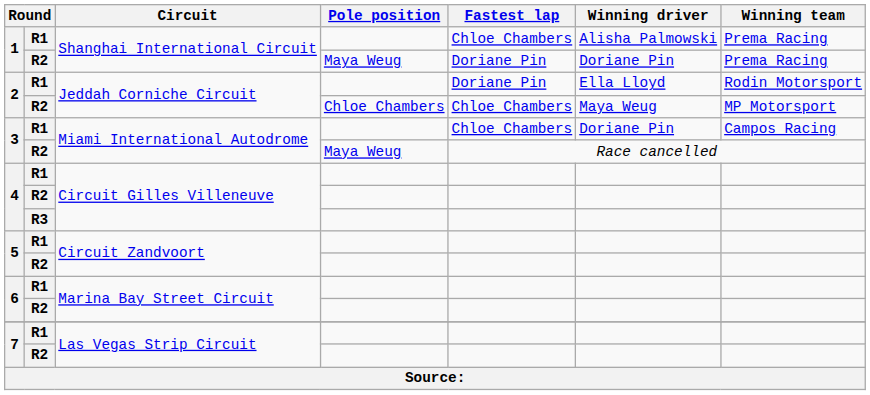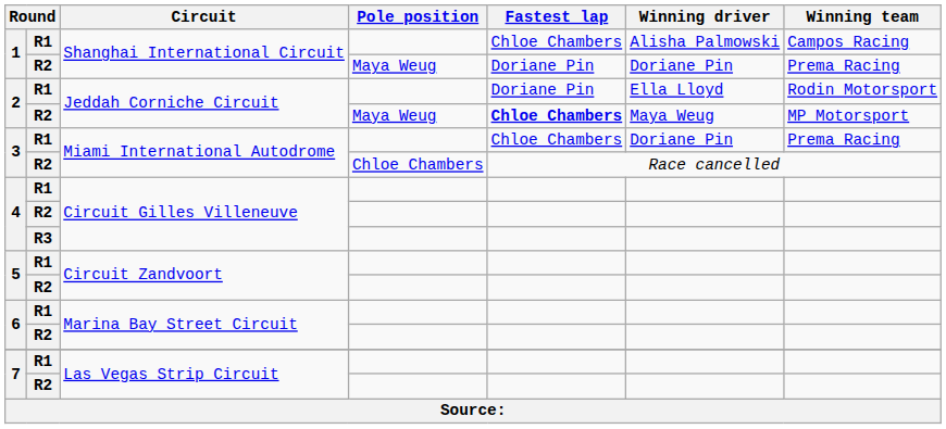 <table class="wikitable" style="font-size: 85%;">
 <tr>
 <th colspan=2>Round</th>
 <th>Circuit</th>
 <th><a href='#'>Pole position</a></th>
 <th><a href='#'>Fastest lap</a></th>
 <th>Winning driver</th>
 <th>Winning team</th>
 </tr>
 <tr>
 <th rowspan=2>1</th>
 <th>R1</th>
 <td rowspan=2> <a href='#'>Shanghai International Circuit</a></td>
 <td></td>
 <td nowrap> <a href='#'>Chloe Chambers</a></td>
 <td nowrap> <a href='#'>Alisha Palmowski</a></td>
-<td nowrap> <a href='#'>Prema Racing</a></td>
+<td nowrap> <a href='#'>Campos Racing</a></td>
 </tr>
 <tr>
 <th>R2</th>
 <td nowrap> <a href='#'>Maya Weug</a></td>
 <td nowrap> <a href='#'>Doriane Pin</a></td>
 <td nowrap> <a href='#'>Doriane Pin</a></td>
 <td nowrap> <a href='#'>Prema Racing</a></td>
 </tr>
 <tr>
 <th rowspan=2>2</th>
 <th>R1</th>
 <td rowspan=2> <a href='#'>Jeddah Corniche Circuit</a></td>
 <td></td>
 <td nowrap> <a href='#'>Doriane Pin</a></td>
 <td nowrap> <a href='#'>Ella Lloyd</a></td>
 <td nowrap> <a href='#'>Rodin Motorsport</a></td>
 </tr>
 <tr>
 <th>R2</th>
-<td nowrap> <a href='#'>Chloe Chambers</a></td>
-<td nowrap> <a href='#'>Chloe Chambers</a></td>
+<td nowrap> <a href='#'>Maya Weug</a></td>
+<td nowrap><strong> <a href='#'>Chloe Chambers</a></strong></td>
 <td nowrap> <a href='#'>Maya Weug</a></td>
 <td nowrap> <a href='#'>MP Motorsport</a></td>
 </tr>
 <tr>
 <th rowspan=2>3</th>
 <th>R1</th>
 <td rowspan=2 nowrap> <a href='#'>Miami International Autodrome</a></td>
 <td nowrap></td>
 <td nowrap> <a href='#'>Chloe Chambers</a></td>
 <td nowrap> <a href='#'>Doriane Pin</a></td>
-<td nowrap> <a href='#'>Campos Racing</a></td>
+<td nowrap> <a href='#'>Prema Racing</a></td>
 </tr>
 <tr>
 <th>R2</th>
-<td nowrap> <a href='#'>Maya Weug</a></td>
+<td nowrap> <a href='#'>Chloe Chambers</a></td>
 <td colspan=3 align=center><em>Race cancelled</em></td>
 </tr>
 <tr>
 <th rowspan=3>4</th>
 <th>R1</th>
 <td rowspan=3> <a href='#'>Circuit Gilles Villeneuve</a></td>
 <td nowrap></td>
 <td nowrap></td>
 <td nowrap></td>
 <td nowrap></td>
 </tr>
 <tr>
 <th>R2</th>
 <td nowrap></td>
 <td nowrap></td>
 <td nowrap></td>
 <td nowrap></td>
 </tr>
 <tr>
 <th>R3</th>
 <td nowrap></td>
 <td nowrap></td>
 <td nowrap></td>
 <td nowrap></td>
 </tr>
 <tr>
 <th rowspan=2>5</th>
 <th>R1</th>
 <td rowspan=2> <a href='#'>Circuit Zandvoort</a></td>
 <td nowrap></td>
 <td nowrap></td>
 <td nowrap></td>
 <td nowrap></td>
 </tr>
 <tr>
 <th>R2</th>
 <td nowrap></td>
 <td nowrap></td>
 <td nowrap></td>
 <td nowrap></td>
 </tr>
 <tr>
 <th rowspan=2>6</th>
 <th>R1</th>
 <td rowspan=2> <a href='#'>Marina Bay Street Circuit</a></td>
 <td nowrap></td>
 <td nowrap></td>
 <td nowrap></td>
 <td nowrap></td>
 </tr>
 <tr>
 <th>R2</th>
 <td nowrap></td>
 <td nowrap></td>
 <td nowrap></td>
 <td nowrap></td>
 </tr>
 <tr>
 </tr>
 <tr>
 <th rowspan=2>7</th>
 <th>R1</th>
 <td rowspan=2> <a href='#'>Las Vegas Strip Circuit</a></td>
 <td nowrap></td>
 <td nowrap></td>
 <td nowrap></td>
 <td nowrap></td>
 </tr>
 <tr>
 <th>R2</th>
 <td nowrap></td>
 <td nowrap></td>
 <td nowrap></td>
 <td nowrap></td>
 </tr>
 <tr>
 <th colspan="100">Source:</th>
 </tr>
 </table>
